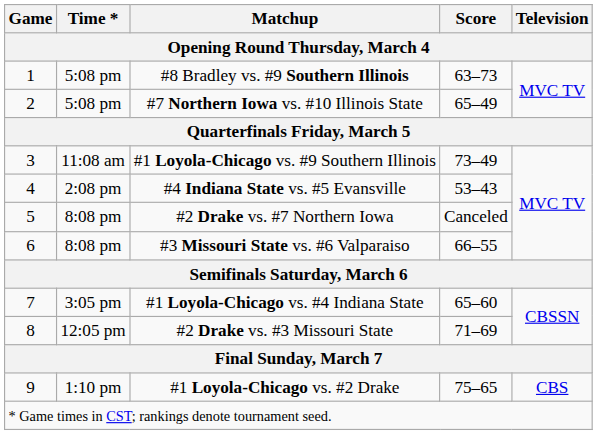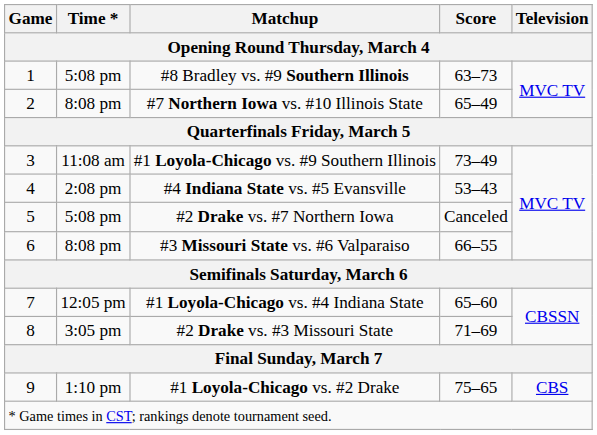 <table class="wikitable" style="font-size: 95%">
 <tr>
 <th>Game</th>
 <th>Time *</th>
 <th>Matchup</th>
 <th>Score</th>
 <th>Television</th>
 </tr>
 <tr>
 <th colspan=5>Opening Round  Thursday, March 4</th>
 </tr>
 <tr>
 <td align=center>1</td>
 <td align=center>5:08 pm</td>
 <td align=center>#8 Bradley vs. #9 <strong>Southern Illinois</strong></td>
 <td align=center>63–73</td>
 <td align=center rowspan=2><a href='#'>MVC TV</a><br></td>
 </tr>
 <tr>
 <td align=center>2</td>
-<td align=center>5:08 pm</td>
+<td align=center>8:08 pm</td>
 <td align=center>#7 <strong>Northern Iowa</strong> vs. #10 Illinois State</td>
 <td align=center>65–49</td>
 </tr>
 <tr>
 <th colspan=5>Quarterfinals  Friday, March 5</th>
 </tr>
 <tr>
 <td align=center>3</td>
 <td align=center>11:08 am</td>
 <td align=center>#1 <strong>Loyola-Chicago</strong> vs. #9 Southern Illinois</td>
 <td align=center>73–49</td>
 <td align=center rowspan=4><a href='#'>MVC TV</a></td>
 </tr>
 <tr>
 <td align=center>4</td>
 <td align=center>2:08 pm</td>
 <td align=center>#4 <strong>Indiana State</strong> vs. #5 Evansville</td>
 <td align=center>53–43</td>
 </tr>
 <tr>
 <td align=center>5</td>
-<td align=center>8:08 pm</td>
+<td align=center>5:08 pm</td>
 <td align=center>#2 <strong>Drake</strong> vs. #7 Northern Iowa</td>
 <td align=center>Canceled</td>
 </tr>
 <tr>
 <td align=center>6</td>
 <td align=center>8:08 pm</td>
 <td align=center>#3 <strong>Missouri State</strong> vs. #6 Valparaiso</td>
 <td align=center>66–55</td>
 </tr>
 <tr>
 <th colspan=5>Semifinals  Saturday, March 6</th>
 </tr>
 <tr>
 <td align=center>7</td>
-<td align=center>3:05 pm</td>
+<td align=center>12:05 pm</td>
 <td align=center>#1 <strong>Loyola-Chicago</strong> vs. #4 Indiana State</td>
 <td align=center>65–60</td>
 <td align=center rowspan=2><a href='#'>CBSSN</a></td>
 </tr>
 <tr>
 <td align=center>8</td>
-<td align=center>12:05 pm</td>
+<td align=center>3:05 pm</td>
 <td align=center>#2 <strong>Drake</strong> vs. #3 Missouri State</td>
 <td align=center>71–69</td>
 </tr>
 <tr>
 <th colspan=5>Final  Sunday, March 7</th>
 </tr>
 <tr>
 <td align=center>9</td>
 <td align=center>1:10 pm</td>
 <td align=center>#1 <strong>Loyola-Chicago</strong> vs. #2 Drake</td>
 <td align=center>75–65</td>
 <td align=center><a href='#'>CBS</a></td>
 </tr>
 <tr>
 <td colspan="5"><small>* Game times in <a href='#'>CST</a>; rankings denote tournament seed.</small></td>
 </tr>
 </table>
